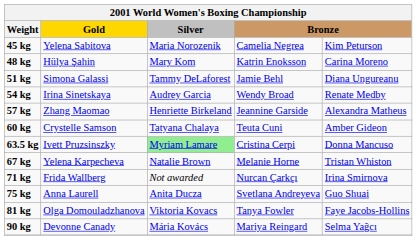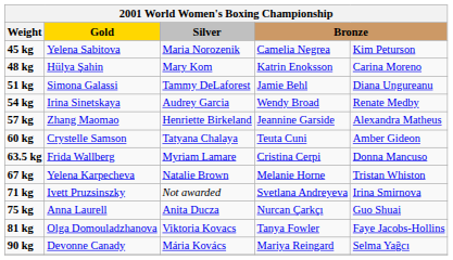 <table class="wikitable">
 <tr bgcolor="#efefef">
 <th colspan=5 style="border-right:0px;";><strong>2001 World Women's Boxing Championship</strong></th>
 </tr>
 <tr bgcolor="#efefef">
 <th><strong>Weight</strong></th>
 <td align=center bgcolor="gold"><strong>Gold</strong></td>
 <td align=center bgcolor="silver"><strong>Silver</strong></td>
 <td colspan=2 align=center bgcolor="CC9966"><strong>Bronze</strong></td>
 </tr>
 <tr>
 <td><strong>45 kg</strong></td>
 <td>  <a href='#'>Yelena Sabitova</a></td>
 <td>  <a href='#'>Maria Norozenik</a></td>
 <td>  <a href='#'>Camelia Negrea</a></td>
 <td>  <a href='#'>Kim Peturson</a></td>
 </tr>
 <tr>
 <td><strong>48 kg</strong></td>
 <td>  <a href='#'>Hülya Şahin</a></td>
 <td>   <a href='#'>Mary Kom</a></td>
 <td>  <a href='#'>Katrin Enoksson</a></td>
 <td>  <a href='#'>Carina Moreno</a></td>
 </tr>
 <tr>
 <td><strong>51 kg</strong></td>
 <td>  <a href='#'>Simona Galassi</a></td>
 <td>  <a href='#'>Tammy DeLaforest</a></td>
 <td>  <a href='#'>Jamie Behl</a></td>
 <td>  <a href='#'>Diana Ungureanu</a></td>
 </tr>
 <tr>
 <td><strong>54 kg</strong></td>
 <td>  <a href='#'>Irina Sinetskaya</a></td>
 <td>  <a href='#'>Audrey Garcia</a></td>
 <td>  <a href='#'>Wendy Broad</a></td>
 <td>  <a href='#'>Renate Medby</a></td>
 </tr>
 <tr>
 <td><strong>57 kg</strong></td>
 <td>  <a href='#'>Zhang Maomao</a></td>
 <td>  <a href='#'>Henriette Birkeland</a></td>
 <td>  <a href='#'>Jeannine Garside</a></td>
 <td>  <a href='#'>Alexandra Matheus</a></td>
 </tr>
 <tr>
 <td><strong>60 kg</strong></td>
 <td>  <a href='#'>Crystelle Samson</a></td>
 <td>  <a href='#'>Tatyana Chalaya</a></td>
 <td>  <a href='#'>Teuta Cuni</a></td>
 <td>  <a href='#'>Amber Gideon</a></td>
 </tr>
 <tr>
 <td><strong>63.5 kg</strong></td>
-<td>  <a href='#'>Ivett Pruzsinszky</a></td>
-<td style="background: lightgreen;">  <a href='#'>Myriam Lamare</a></td>
+<td>  <a href='#'>Frida Wallberg</a></td>
+<td>  <a href='#'>Myriam Lamare</a></td>
 <td>  <a href='#'>Cristina Cerpi</a></td>
 <td>  <a href='#'>Donna Mancuso</a></td>
 </tr>
 <tr>
 <td><strong>67 kg</strong></td>
 <td>  <a href='#'>Yelena Karpecheva</a></td>
 <td>  <a href='#'>Natalie Brown</a></td>
 <td>  <a href='#'>Melanie Horne</a></td>
 <td>  <a href='#'>Tristan Whiston</a></td>
 </tr>
 <tr>
 <td><strong>71 kg</strong></td>
-<td>  <a href='#'>Frida Wallberg</a></td>
+<td>  <a href='#'>Ivett Pruzsinszky</a></td>
 <td><em>  Not awarded</em></td>
-<td>  <a href='#'>Nurcan Çarkçı</a></td>
+<td>  <a href='#'>Svetlana Andreyeva</a></td>
 <td>  <a href='#'>Irina Smirnova</a></td>
 </tr>
 <tr>
 <td><strong>75 kg</strong></td>
 <td>  <a href='#'>Anna Laurell</a></td>
 <td>  <a href='#'>Anita Ducza</a></td>
-<td>  <a href='#'>Svetlana Andreyeva</a></td>
+<td>  <a href='#'>Nurcan Çarkçı</a></td>
 <td>  <a href='#'>Guo Shuai</a></td>
 </tr>
 <tr>
 <td><strong>81 kg</strong></td>
 <td>  <a href='#'>Olga Domouladzhanova</a></td>
 <td>  <a href='#'>Viktoria Kovacs</a></td>
 <td>  <a href='#'>Tanya Fowler</a></td>
 <td>  <a href='#'>Faye Jacobs-Hollins</a></td>
 </tr>
 <tr>
 <td><strong>90 kg</strong></td>
 <td>  <a href='#'>Devonne Canady</a></td>
 <td>  <a href='#'>Mária Kovács</a></td>
 <td>  <a href='#'>Mariya Reingard</a></td>
 <td>  <a href='#'>Selma Yağcı</a></td>
 </tr>
 <tr>
 </tr>
 </table>
